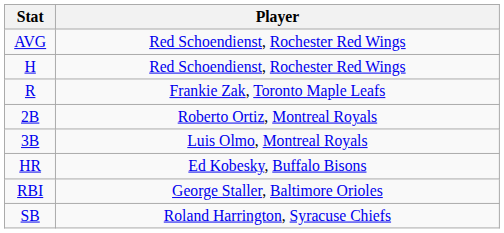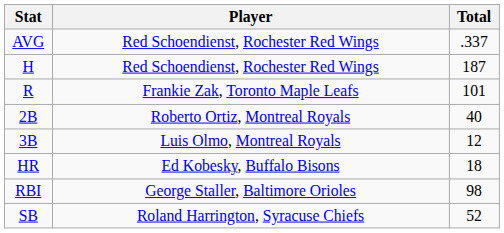 <table class="wikitable" width="40%" style="text-align:center;">
 <tr>
 <th width="5%">Stat</th>
 <th width="60%">Player</th>
+<th width="5%">Total</th>
 </tr>
 <tr>
 <td><a href='#'>AVG</a></td>
 <td><a href='#'>Red Schoendienst</a>, <a href='#'>Rochester Red Wings</a></td>
+<td>.337</td>
 </tr>
 <tr>
 <td><a href='#'>H</a></td>
 <td><a href='#'>Red Schoendienst</a>, <a href='#'>Rochester Red Wings</a></td>
+<td>187</td>
 </tr>
 <tr>
 <td><a href='#'>R</a></td>
 <td><a href='#'>Frankie Zak</a>, <a href='#'>Toronto Maple Leafs</a></td>
+<td>101</td>
 </tr>
 <tr>
 <td><a href='#'>2B</a></td>
 <td><a href='#'>Roberto Ortiz</a>, <a href='#'>Montreal Royals</a></td>
+<td>40</td>
 </tr>
 <tr>
 <td><a href='#'>3B</a></td>
 <td><a href='#'>Luis Olmo</a>, <a href='#'>Montreal Royals</a></td>
+<td>12</td>
 </tr>
 <tr>
 <td><a href='#'>HR</a></td>
 <td><a href='#'>Ed Kobesky</a>, <a href='#'>Buffalo Bisons</a></td>
+<td>18</td>
 </tr>
 <tr>
 <td><a href='#'>RBI</a></td>
 <td><a href='#'>George Staller</a>, <a href='#'>Baltimore Orioles</a></td>
+<td>98</td>
 </tr>
 <tr>
 <td><a href='#'>SB</a></td>
 <td><a href='#'>Roland Harrington</a>, <a href='#'>Syracuse Chiefs</a></td>
+<td>52</td>
 </tr>
 </table>
